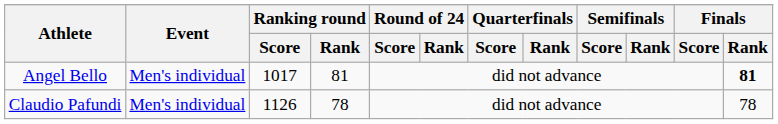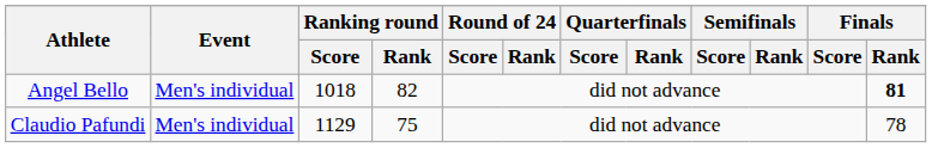 <table class=wikitable style="font-size:90%">
 <tr>
 </tr>
 <tr>
 <th rowspan="2">Athlete</th>
 <th rowspan="2">Event</th>
 <th colspan="2">Ranking round</th>
 <th colspan="2">Round of 24</th>
 <th colspan="2">Quarterfinals</th>
 <th colspan="2">Semifinals</th>
 <th colspan="2">Finals</th>
 </tr>
 <tr>
 <th>Score</th>
 <th>Rank</th>
 <th>Score</th>
 <th>Rank</th>
 <th>Score</th>
 <th>Rank</th>
 <th>Score</th>
 <th>Rank</th>
 <th>Score</th>
 <th>Rank</th>
 </tr>
 <tr>
 <td align="center"><a href='#'>Angel Bello</a></td>
 <td align="center"><a href='#'>Men's individual</a></td>
-<td align="center">1017</td>
-<td align="center">81</td>
+<td align="center">1018</td>
+<td align="center">82</td>
 <td align="center" colspan="7">did not advance</td>
 <td align="center"><strong>81</strong></td>
 </tr>
 <tr>
 <td align="center"><a href='#'>Claudio Pafundi</a></td>
 <td align="center"><a href='#'>Men's individual</a></td>
-<td align="center">1126</td>
-<td align="center">78</td>
+<td align="center">1129</td>
+<td align="center">75</td>
 <td align="center" colspan="7">did not advance</td>
 <td align="center">78</td>
 </tr>
 </table>
